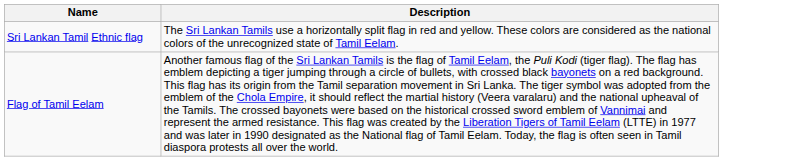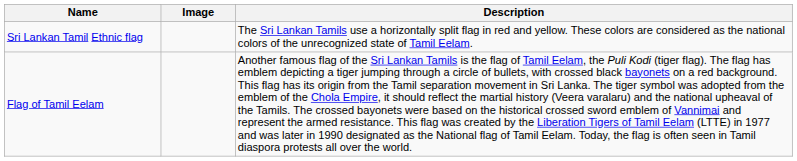 <table class="wikitable">
 <tr style="background:#efefef;">
 <th style="width:220px;">Name</th>
+<th style="width:100px;">Image</th>
 <th style="width:800px;">Description</th>
 </tr>
 <tr>
 <td><a href='#'>Sri Lankan Tamil</a> <a href='#'>Ethnic flag</a></td>
+<td></td>
 <td>The <a href='#'>Sri Lankan Tamils</a> use a horizontally split flag in red and yellow. These colors are considered as the national colors of the unrecognized state of <a href='#'>Tamil Eelam</a>.</td>
 </tr>
 <tr>
 <td><a href='#'>Flag of Tamil Eelam</a></td>
+<td></td>
 <td>Another famous flag of the <a href='#'>Sri Lankan Tamils</a> is the flag of <a href='#'>Tamil Eelam</a>, the <em>Puli Kodi</em> (tiger flag). The flag has emblem depicting a tiger jumping through a circle of bullets, with crossed black <a href='#'>bayonets</a> on a red background. This flag has its origin from the Tamil separation movement in Sri Lanka. The tiger symbol was adopted from the emblem of the <a href='#'>Chola Empire</a>, it should reflect the martial history (Veera varalaru) and the national upheaval of the Tamils. The crossed bayonets were based on the historical crossed sword emblem of <a href='#'>Vannimai</a> and represent the armed resistance. This flag was created by the <a href='#'>Liberation Tigers of Tamil Eelam</a> (LTTE) in 1977 and was later in 1990 designated as the National flag of Tamil Eelam. Today, the flag is often seen in Tamil diaspora protests all over the world.</td>
 </tr>
 </table>
